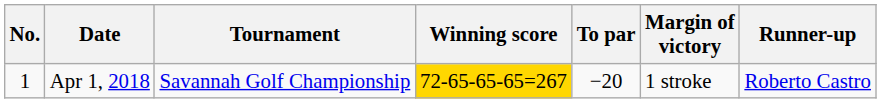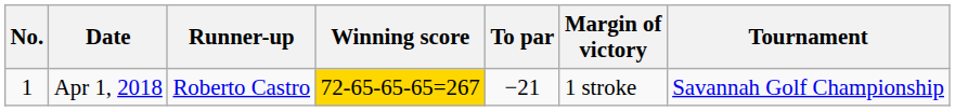 <table class="wikitable" style="font-size:95%;">
 <tr>
 <th>No.</th>
 <th>Date</th>
-<th>Tournament</th>
+<th>Runner-up</th>
 <th>Winning score</th>
 <th>To par</th>
 <th>Margin of<br>victory</th>
-<th>Runner-up</th>
+<th>Tournament</th>
 </tr>
 <tr>
 <td align=center>1</td>
 <td align=right>Apr 1, <a href='#'>2018</a></td>
+<td> <a href='#'>Roberto Castro</a></td>
+<td align=right style="background: gold;">72-65-65-65=267</td>
+<td align=center>−21</td>
+<td>1 stroke</td>
 <td><a href='#'>Savannah Golf Championship</a></td>
-<td align=right style="background: gold;">72-65-65-65=267</td>
-<td align=center>−20</td>
-<td>1 stroke</td>
-<td> <a href='#'>Roberto Castro</a></td>
 </tr>
 </table>
